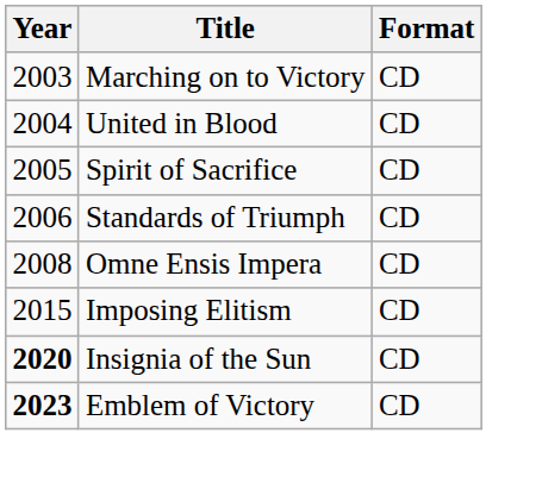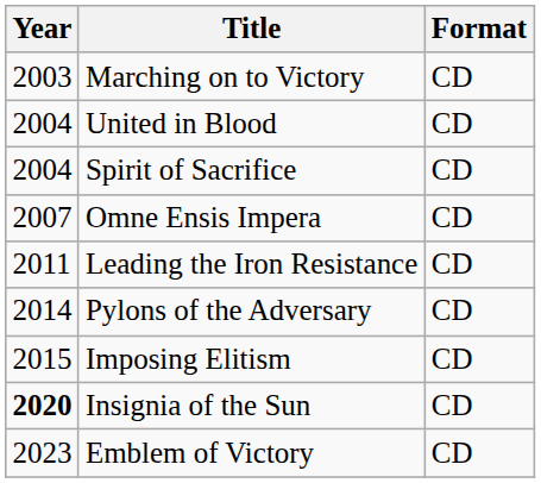 <table class="wikitable">
 <tr>
 <th>Year</th>
 <th>Title</th>
 <th>Format</th>
 </tr>
 <tr>
 <td>2003</td>
 <td>Marching on to Victory</td>
 <td>CD</td>
 </tr>
 <tr>
 <td>2004</td>
 <td>United in Blood</td>
 <td>CD</td>
 </tr>
 <tr>
-<td>2005</td>
+<td>2004</td>
 <td>Spirit of Sacrifice</td>
 <td>CD</td>
 </tr>
 <tr>
-<td>2006</td>
-<td>Standards of Triumph</td>
+<td>2007</td>
+<td>Omne Ensis Impera</td>
 <td>CD</td>
 </tr>
 <tr>
-<td>2008</td>
-<td>Omne Ensis Impera</td>
+<td>2011</td>
+<td>Leading the Iron Resistance</td>
+<td>CD</td>
+</tr>
+<tr>
+<td>2014</td>
+<td>Pylons of the Adversary</td>
 <td>CD</td>
 </tr>
 <tr>
 <td>2015</td>
 <td>Imposing Elitism</td>
 <td>CD</td>
 </tr>
 <tr>
 <td><strong>2020</strong></td>
 <td>Insignia of the Sun</td>
 <td>CD</td>
 </tr>
 <tr>
-<td><strong>2023</strong></td>
+<td>2023</td>
 <td>Emblem of Victory</td>
 <td>CD</td>
 </tr>
 </table>
